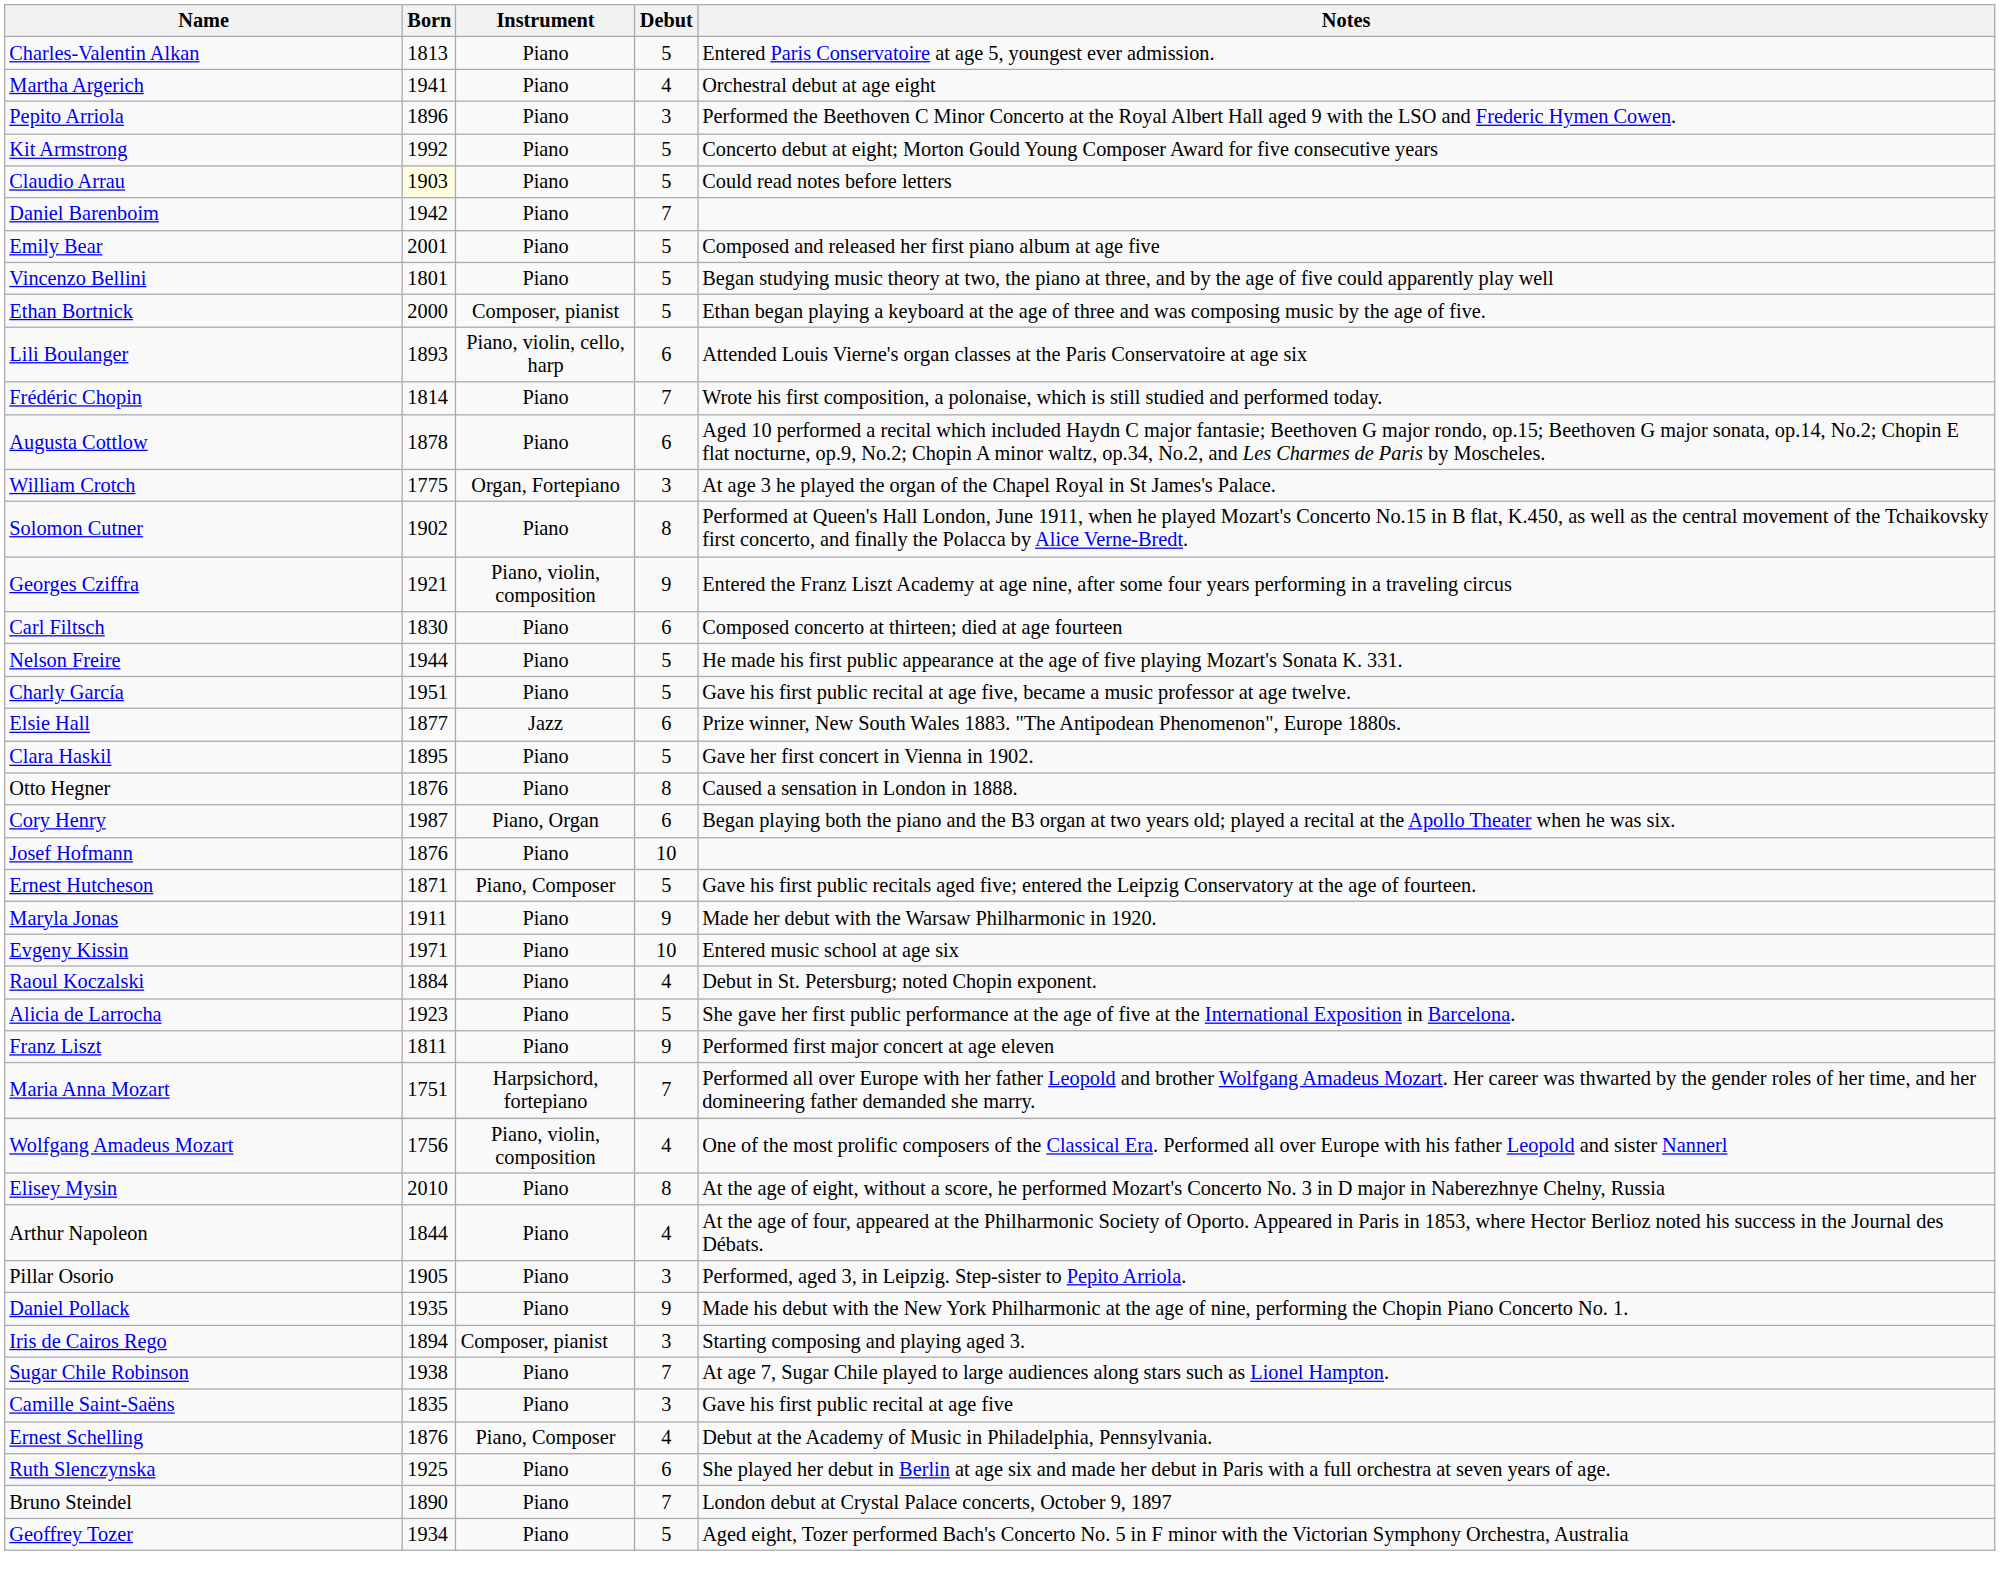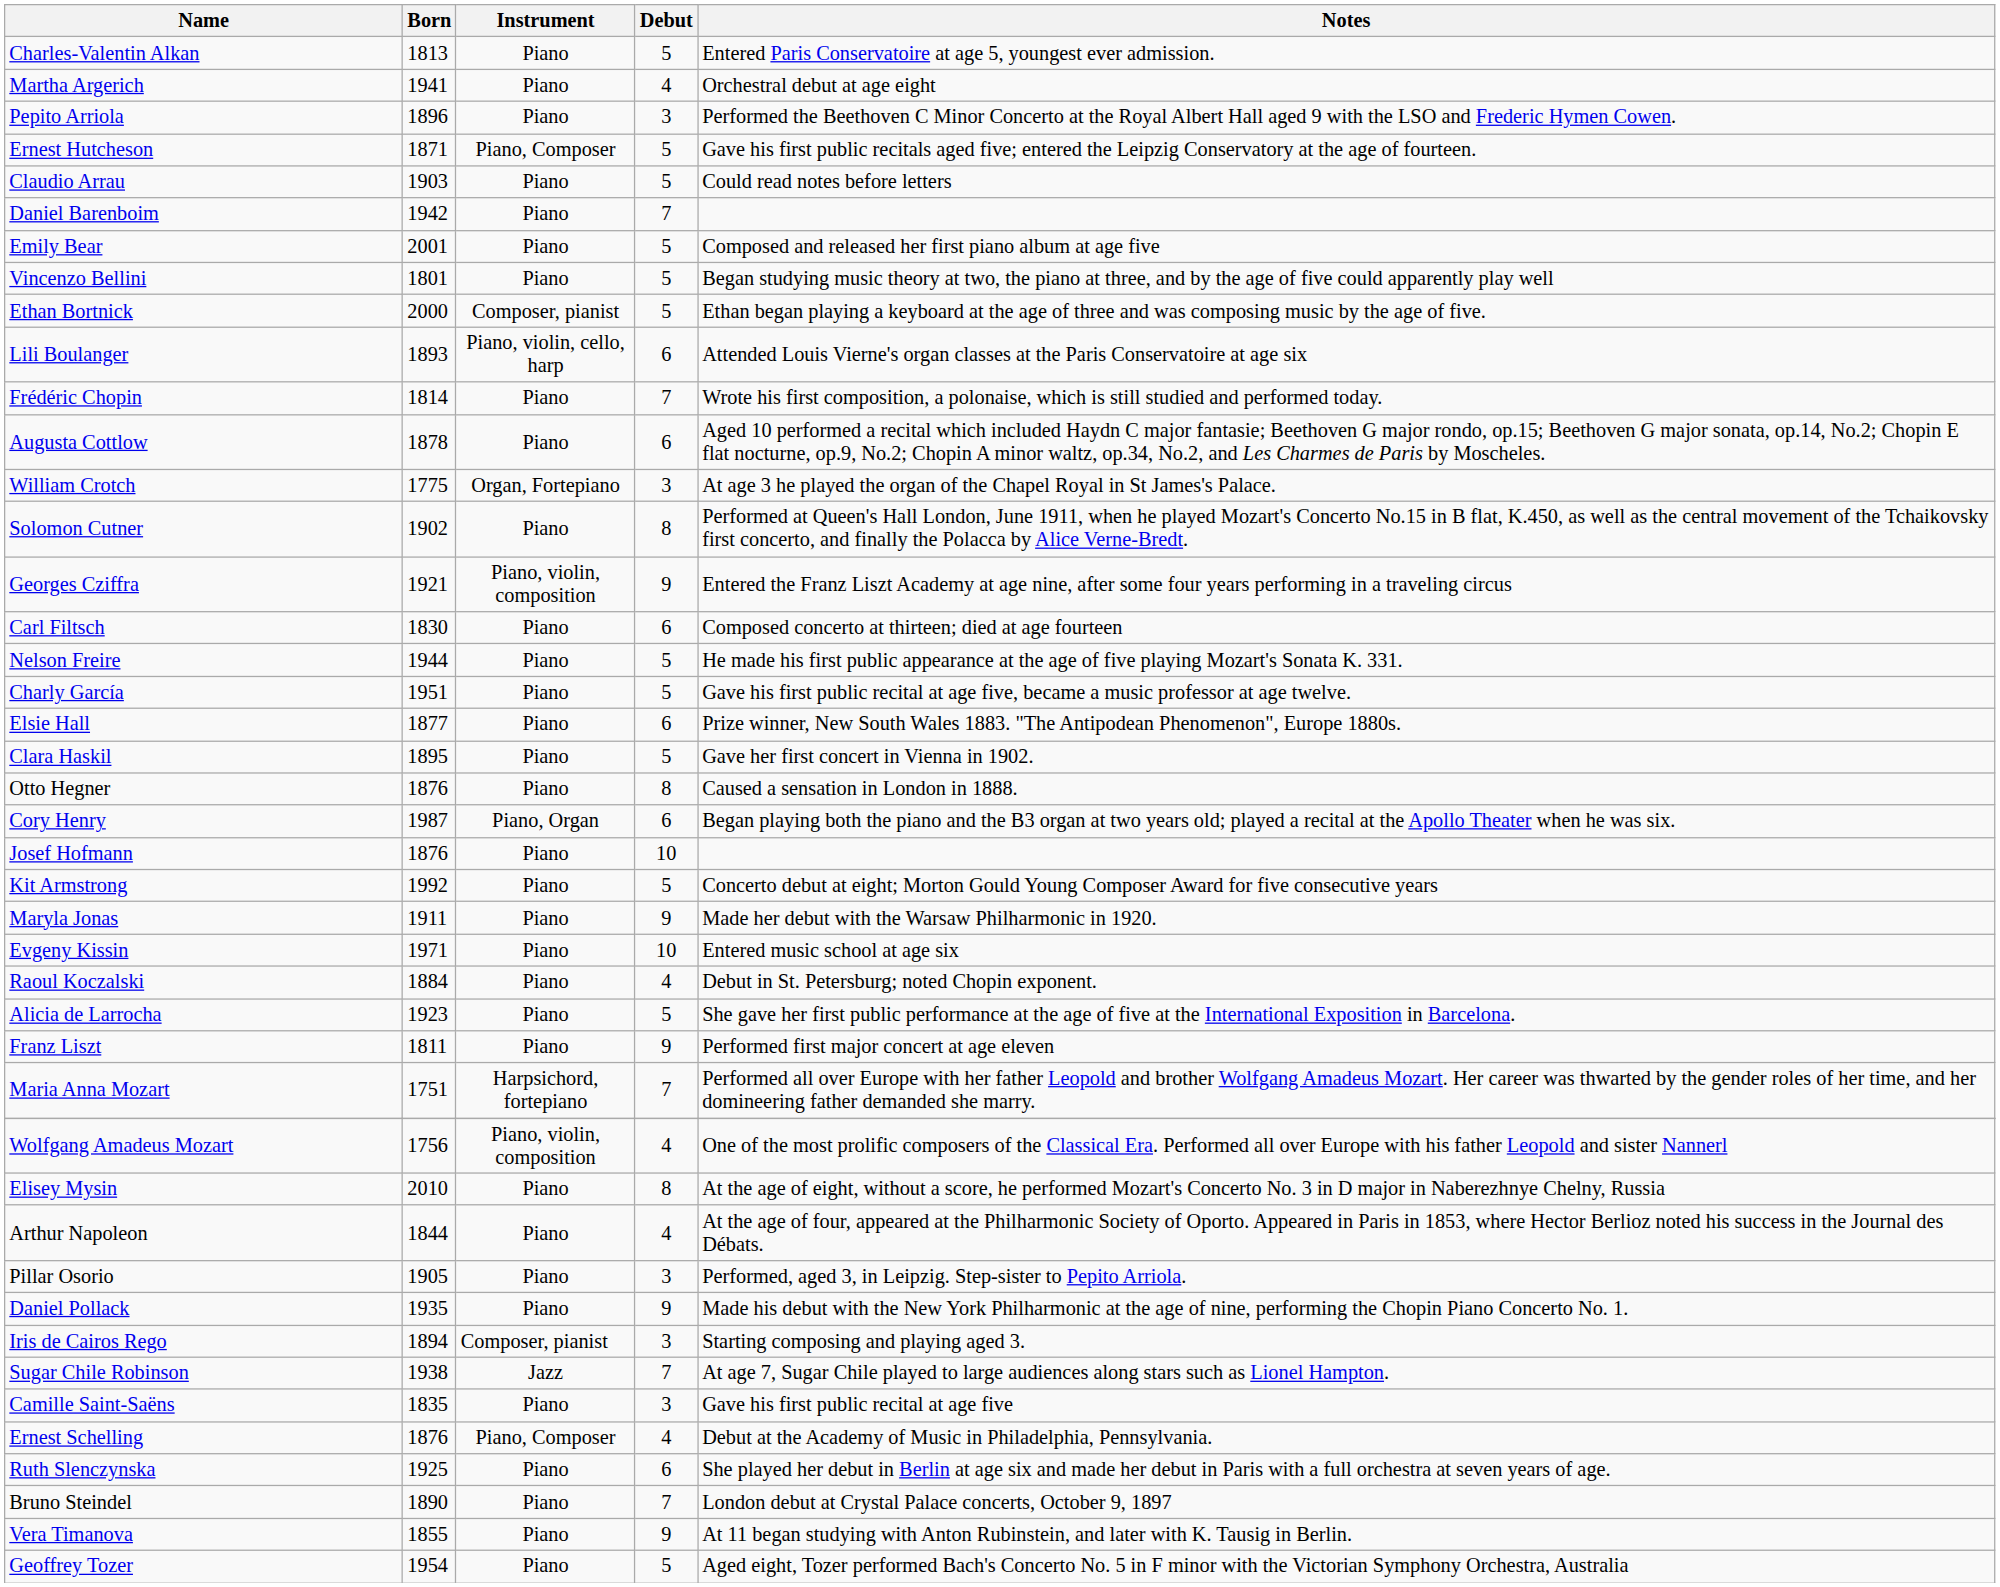 <table class="wikitable sortable">
 <tr>
 <th style="width:20%;">Name</th>
 <th>Born</th>
 <th>Instrument</th>
 <th>Debut</th>
 <th>Notes</th>
 </tr>
 <tr>
 <td><a href='#'>Charles-Valentin Alkan</a></td>
 <td>1813</td>
 <td style="text-align:center;">Piano</td>
 <td style="text-align:center;">5</td>
 <td>Entered <a href='#'>Paris Conservatoire</a> at age 5, youngest ever admission.</td>
 </tr>
 <tr>
 <td><a href='#'>Martha Argerich</a></td>
 <td>1941</td>
 <td style="text-align:center;">Piano</td>
 <td style="text-align:center;">4</td>
 <td>Orchestral debut at age eight</td>
 </tr>
 <tr>
 <td><a href='#'>Pepito Arriola</a></td>
 <td>1896</td>
 <td style="text-align:center;">Piano</td>
 <td style="text-align:center;">3</td>
 <td>Performed the Beethoven C Minor Concerto at the Royal Albert Hall aged 9 with the LSO and <a href='#'>Frederic Hymen Cowen</a>.</td>
 </tr>
 <tr>
-<td><a href='#'>Kit Armstrong</a></td>
-<td>1992</td>
-<td style="text-align:center;">Piano</td>
+<td><a href='#'>Ernest Hutcheson</a></td>
+<td>1871</td>
+<td style="text-align:center;">Piano, Composer</td>
 <td style="text-align:center;">5</td>
-<td>Concerto debut at eight; Morton Gould Young Composer Award for five consecutive years</td>
+<td>Gave his first public recitals aged five; entered the Leipzig Conservatory at the age of fourteen.</td>
 </tr>
 <tr>
 <td><a href='#'>Claudio Arrau</a></td>
-<td style="background: lightyellow;">1903</td>
+<td>1903</td>
 <td style="text-align:center;">Piano</td>
 <td style="text-align:center;">5</td>
 <td>Could read notes before letters</td>
 </tr>
 <tr>
 <td><a href='#'>Daniel Barenboim</a></td>
 <td>1942</td>
 <td style="text-align:center;">Piano</td>
 <td style="text-align:center;">7</td>
 <td></td>
 </tr>
 <tr>
 <td><a href='#'>Emily Bear</a></td>
 <td>2001</td>
 <td style="text-align:center;">Piano</td>
 <td style="text-align:center;">5</td>
 <td>Composed and released her first piano album at age five </td>
 </tr>
 <tr>
 <td><a href='#'>Vincenzo Bellini</a></td>
 <td>1801</td>
 <td style="text-align:center;">Piano</td>
 <td style="text-align:center;">5</td>
 <td>Began studying music theory at two, the piano at three, and by the age of five could apparently play well</td>
 </tr>
 <tr>
 <td><a href='#'>Ethan Bortnick</a></td>
 <td>2000</td>
 <td style="text-align:center;">Composer, pianist</td>
 <td style="text-align:center;">5</td>
 <td>Ethan began playing a keyboard at the age of three and was composing music by the age of five.</td>
 </tr>
 <tr>
 <td><a href='#'>Lili Boulanger</a></td>
 <td>1893</td>
 <td style="text-align:center;">Piano, violin, cello, harp</td>
 <td style="text-align:center;">6</td>
 <td>Attended Louis Vierne's organ classes at the Paris Conservatoire at age six</td>
 </tr>
 <tr>
 <td><a href='#'>Frédéric Chopin</a></td>
 <td>1814</td>
 <td style="text-align:center;">Piano</td>
 <td style="text-align:center;">7</td>
 <td>Wrote his first composition, a polonaise, which is still studied and performed today.</td>
 </tr>
 <tr>
 <td><a href='#'>Augusta Cottlow</a></td>
 <td>1878</td>
 <td style="text-align:center;">Piano</td>
 <td style="text-align:center;">6</td>
 <td>Aged 10 performed a recital which included Haydn C major fantasie; Beethoven G major rondo, op.15; Beethoven G major sonata, op.14, No.2; Chopin E flat nocturne, op.9, No.2; Chopin A minor waltz, op.34, No.2, and <em>Les Charmes de Paris</em> by Moscheles.</td>
 </tr>
 <tr>
 <td><a href='#'>William Crotch</a></td>
 <td>1775</td>
 <td style="text-align:center;">Organ, Fortepiano</td>
 <td style="text-align:center;">3</td>
 <td>At age 3 he played the organ of the Chapel Royal in St James's Palace.</td>
 </tr>
 <tr>
 <td><a href='#'>Solomon Cutner</a></td>
 <td>1902</td>
 <td style="text-align:center;">Piano</td>
 <td style="text-align:center;">8</td>
 <td>Performed at Queen's Hall London, June 1911, when he played Mozart's Concerto No.15 in B flat, K.450, as well as the central movement of the Tchaikovsky first concerto, and finally the Polacca by <a href='#'>Alice Verne-Bredt</a>.</td>
 </tr>
 <tr>
 <td><a href='#'>Georges Cziffra</a></td>
 <td>1921</td>
 <td style="text-align:center;">Piano, violin, composition</td>
 <td style="text-align:center;">9</td>
 <td>Entered the Franz Liszt Academy at age nine, after some four years performing in a traveling circus</td>
 </tr>
 <tr>
 <td><a href='#'>Carl Filtsch</a></td>
 <td>1830</td>
 <td style="text-align:center;">Piano</td>
 <td style="text-align:center;">6</td>
 <td>Composed concerto at thirteen; died at age fourteen</td>
 </tr>
 <tr>
 <td><a href='#'>Nelson Freire</a></td>
 <td>1944</td>
 <td style="text-align:center;">Piano</td>
 <td style="text-align:center;">5</td>
 <td>He made his first public appearance at the age of five playing Mozart's Sonata K. 331.</td>
 </tr>
 <tr>
 <td><a href='#'>Charly García</a></td>
 <td>1951</td>
 <td style="text-align:center;">Piano</td>
 <td style="text-align:center;">5</td>
 <td>Gave his first public recital at age five, became a music professor at age twelve.</td>
 </tr>
 <tr>
 <td><a href='#'>Elsie Hall</a></td>
 <td>1877</td>
-<td style="text-align:center;">Jazz</td>
+<td style="text-align:center;">Piano</td>
 <td style="text-align:center;">6</td>
 <td>Prize winner, New South Wales 1883. "The Antipodean Phenomenon", Europe 1880s.</td>
 </tr>
 <tr>
 <td><a href='#'>Clara Haskil</a></td>
 <td>1895</td>
 <td style="text-align:center;">Piano</td>
 <td style="text-align:center;">5</td>
 <td>Gave her first concert in Vienna in 1902.</td>
 </tr>
 <tr>
 <td>Otto Hegner</td>
 <td>1876</td>
 <td style="text-align:center;">Piano</td>
 <td style="text-align:center;">8</td>
 <td>Caused a sensation in London in 1888.</td>
 </tr>
 <tr>
 <td><a href='#'>Cory Henry</a></td>
 <td>1987</td>
 <td style="text-align:center;">Piano, Organ</td>
 <td style="text-align:center;">6</td>
 <td>Began playing both the piano and the B3 organ at two years old; played a recital at the <a href='#'>Apollo Theater</a> when he was six.</td>
 </tr>
 <tr>
 <td><a href='#'>Josef Hofmann</a></td>
 <td>1876</td>
 <td style="text-align:center;">Piano</td>
 <td style="text-align:center;">10</td>
 <td></td>
 </tr>
 <tr>
-<td><a href='#'>Ernest Hutcheson</a></td>
-<td>1871</td>
-<td style="text-align:center;">Piano, Composer</td>
+<td><a href='#'>Kit Armstrong</a></td>
+<td>1992</td>
+<td style="text-align:center;">Piano</td>
 <td style="text-align:center;">5</td>
-<td>Gave his first public recitals aged five; entered the Leipzig Conservatory at the age of fourteen.</td>
+<td>Concerto debut at eight; Morton Gould Young Composer Award for five consecutive years</td>
 </tr>
 <tr>
 <td><a href='#'>Maryla Jonas</a></td>
 <td>1911</td>
 <td style="text-align:center;">Piano</td>
 <td style="text-align:center;">9</td>
 <td>Made her debut with the Warsaw Philharmonic in 1920.</td>
 </tr>
 <tr>
 <td><a href='#'>Evgeny Kissin</a></td>
 <td>1971</td>
 <td style="text-align:center;">Piano</td>
 <td style="text-align:center;">10</td>
 <td>Entered music school at age six</td>
 </tr>
 <tr>
 <td><a href='#'>Raoul Koczalski</a></td>
 <td>1884</td>
 <td style="text-align:center;">Piano</td>
 <td style="text-align:center;">4</td>
 <td>Debut in St. Petersburg; noted Chopin exponent.</td>
 </tr>
 <tr>
 <td><a href='#'>Alicia de Larrocha</a></td>
 <td>1923</td>
 <td style="text-align:center;">Piano</td>
 <td style="text-align:center;">5</td>
 <td>She gave her first public performance at the age of five at the <a href='#'>International Exposition</a> in <a href='#'>Barcelona</a>.</td>
 </tr>
 <tr>
 <td><a href='#'>Franz Liszt</a></td>
 <td>1811</td>
 <td style="text-align:center;">Piano</td>
 <td style="text-align:center;">9</td>
 <td>Performed first major concert at age eleven</td>
 </tr>
 <tr>
 <td><a href='#'>Maria Anna Mozart</a></td>
 <td>1751</td>
 <td style="text-align:center;">Harpsichord, fortepiano</td>
 <td style="text-align:center;">7</td>
 <td>Performed all over Europe with her father <a href='#'>Leopold</a> and brother <a href='#'>Wolfgang Amadeus Mozart</a>. Her career was thwarted by the gender roles of her time, and her domineering father demanded she marry.</td>
 </tr>
 <tr>
 </tr>
 <tr>
 <td><a href='#'>Wolfgang Amadeus Mozart</a></td>
 <td>1756</td>
 <td style="text-align:center;">Piano, violin, composition</td>
 <td style="text-align:center;">4</td>
 <td>One of the most prolific composers of the <a href='#'>Classical Era</a>. Performed all over Europe with his father <a href='#'>Leopold</a> and sister <a href='#'>Nannerl</a></td>
 </tr>
 <tr>
 <td><a href='#'>Elisey Mysin</a></td>
 <td>2010</td>
 <td style="text-align:center;">Piano</td>
 <td style="text-align:center;">8</td>
 <td>At the age of eight, without a score, he performed Mozart's Concerto No. 3 in D major in Naberezhnye Chelny, Russia</td>
 </tr>
 <tr>
 <td>Arthur Napoleon</td>
 <td>1844</td>
 <td style="text-align:center;">Piano</td>
 <td style="text-align:center;">4</td>
 <td>At the age of four, appeared at the Philharmonic Society of Oporto. Appeared in Paris in 1853, where Hector Berlioz noted his success in the Journal des Débats.</td>
 </tr>
 <tr>
 <td>Pillar Osorio</td>
 <td>1905</td>
 <td style="text-align:center;">Piano</td>
 <td style="text-align:center;">3</td>
 <td>Performed, aged 3, in Leipzig. Step-sister to <a href='#'>Pepito Arriola</a>.</td>
 </tr>
 <tr>
 <td><a href='#'>Daniel Pollack</a></td>
 <td>1935</td>
 <td style="text-align:center;">Piano</td>
 <td style="text-align:center;">9</td>
 <td>Made his debut with the New York Philharmonic at the age of nine, performing the Chopin Piano Concerto No. 1.</td>
 </tr>
 <tr>
 <td><a href='#'>Iris de Cairos Rego</a></td>
 <td>1894</td>
 <td>Composer, pianist</td>
 <td style="text-align:center;">3</td>
 <td>Starting composing and playing aged 3.</td>
 </tr>
 <tr>
 <td><a href='#'>Sugar Chile Robinson</a></td>
 <td>1938</td>
-<td style="text-align:center;">Piano</td>
+<td style="text-align:center;">Jazz</td>
 <td style="text-align:center;">7</td>
 <td>At age 7, Sugar Chile played to large audiences along stars such as <a href='#'>Lionel Hampton</a>.</td>
 </tr>
 <tr>
 <td><a href='#'>Camille Saint-Saëns</a></td>
 <td>1835</td>
 <td style="text-align:center;">Piano</td>
 <td style="text-align:center;">3</td>
 <td>Gave his first public recital at age five</td>
 </tr>
 <tr>
 <td><a href='#'>Ernest Schelling</a></td>
 <td>1876</td>
 <td style="text-align:center;">Piano, Composer</td>
 <td style="text-align:center;">4</td>
 <td>Debut at the Academy of Music in Philadelphia, Pennsylvania.</td>
 </tr>
 <tr>
 <td><a href='#'>Ruth Slenczynska</a></td>
 <td>1925</td>
 <td style="text-align:center;">Piano</td>
 <td style="text-align:center;">6</td>
 <td>She played her debut in <a href='#'>Berlin</a> at age six and made her debut in Paris with a full orchestra at seven years of age.</td>
 </tr>
 <tr>
 <td>Bruno Steindel</td>
 <td>1890</td>
 <td style="text-align:center;">Piano</td>
 <td style="text-align:center;">7</td>
 <td>London debut at Crystal Palace concerts, October 9, 1897</td>
 </tr>
 <tr>
+<td><a href='#'>Vera Timanova</a></td>
+<td>1855</td>
+<td style="text-align:center;">Piano</td>
+<td style="text-align:center;">9</td>
+<td>At 11 began studying with Anton Rubinstein, and later with K. Tausig in Berlin.</td>
+</tr>
+<tr>
 <td><a href='#'>Geoffrey Tozer</a></td>
-<td>1934</td>
+<td>1954</td>
 <td style="text-align:center;">Piano</td>
 <td style="text-align:center;">5</td>
 <td>Aged eight, Tozer performed Bach's Concerto No. 5 in F minor with the Victorian Symphony Orchestra, Australia</td>
 </tr>
 </table>
